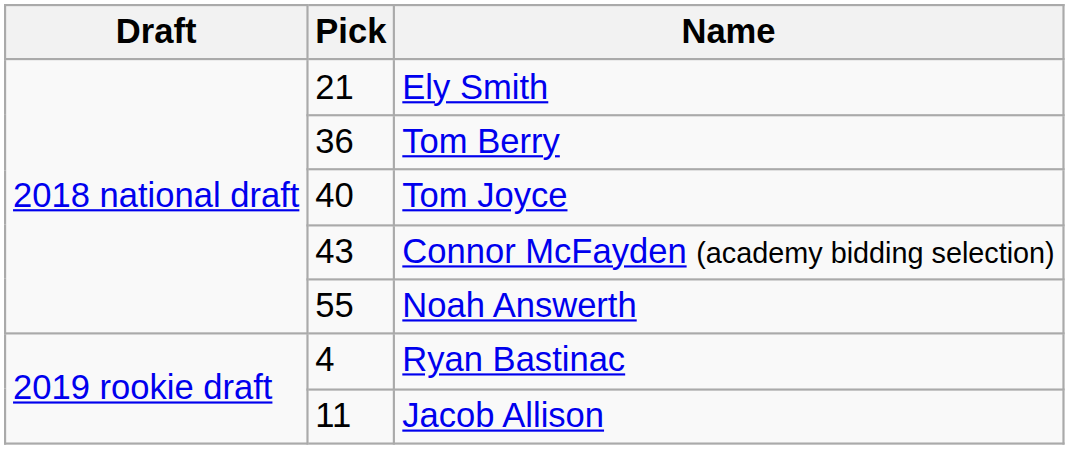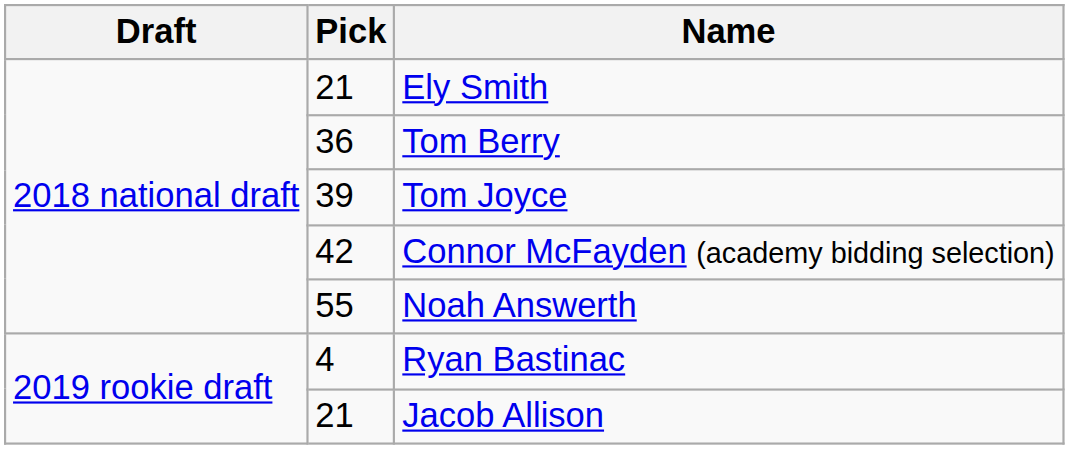 <table class="wikitable plainrowheaders">
 <tr>
 <th scope="col"><strong>Draft</strong></th>
 <th scope="col"><strong>Pick</strong></th>
 <th scope="col"><strong>Name</strong></th>
 </tr>
 <tr>
 <th rowspan= "5" style="font-weight: normal; background: #F9F9F9; text-align: left;"><a href='#'>2018 national draft</a></th>
 <td>21</td>
 <td><a href='#'>Ely Smith</a></td>
 </tr>
 <tr>
 <td>36</td>
 <td><a href='#'>Tom Berry</a></td>
 </tr>
 <tr>
-<td>40</td>
+<td>39</td>
 <td><a href='#'>Tom Joyce</a></td>
 </tr>
 <tr>
-<td>43</td>
+<td>42</td>
 <td><a href='#'>Connor McFayden</a> <small>(academy bidding selection)</small></td>
 </tr>
 <tr>
 <td>55</td>
 <td><a href='#'>Noah Answerth</a></td>
 </tr>
 <tr>
 <th rowspan= "2" style="font-weight: normal; background: #F9F9F9; text-align: left;"><a href='#'>2019 rookie draft</a></th>
 <td>4</td>
 <td><a href='#'>Ryan Bastinac</a></td>
 </tr>
 <tr>
-<td>11</td>
+<td>21</td>
 <td><a href='#'>Jacob Allison</a></td>
 </tr>
 </table>
